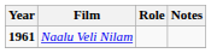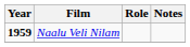 <table class="wikitable">
 <tr>
 <th>Year</th>
 <th>Film</th>
 <th>Role</th>
 <th>Notes</th>
 </tr>
 <tr>
-<td><strong>1961</strong></td>
+<td><strong>1959</strong></td>
 <td><em><a href='#'>Naalu Veli Nilam</a></em></td>
 <td></td>
 <td></td>
 </tr>
 <tr>
 </tr>
 </table>
